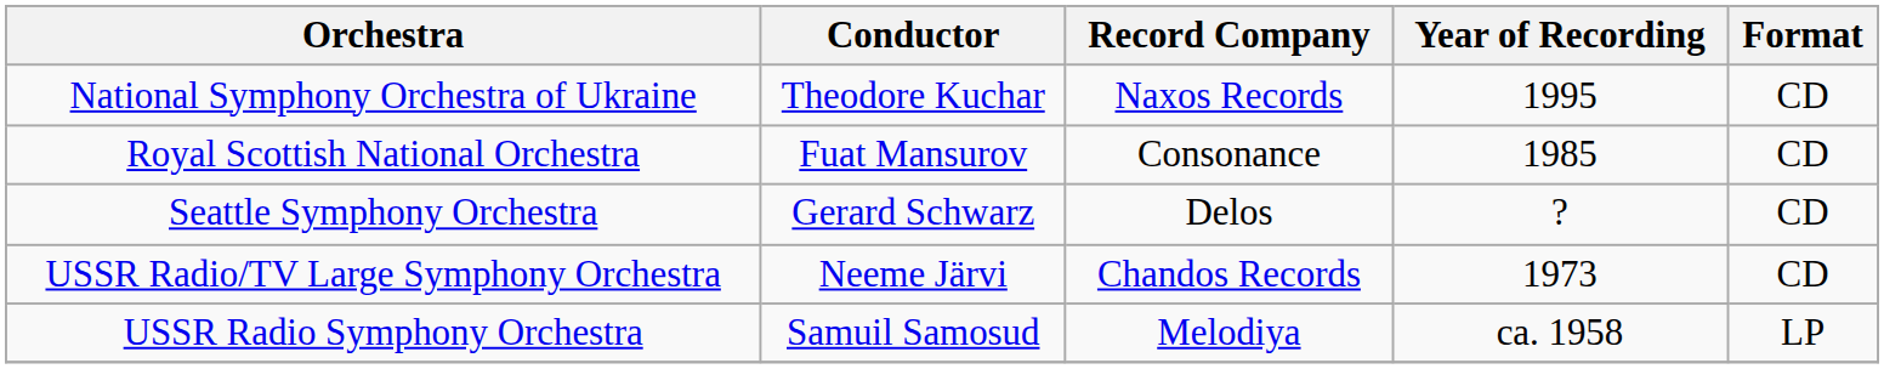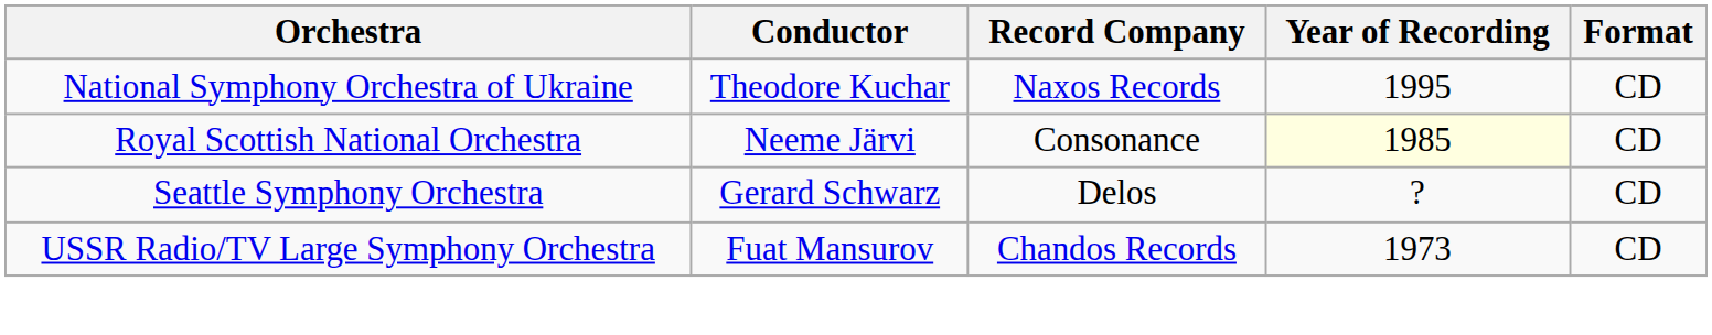 <table class="wikitable" width="800px">
 <tr>
 <th align="center">Orchestra</th>
 <th align="center">Conductor</th>
 <th align="center">Record Company</th>
 <th align="center">Year of Recording</th>
 <th align="center">Format</th>
 </tr>
 <tr>
 <td align="center"><a href='#'>National Symphony Orchestra of Ukraine</a></td>
 <td align="center"><a href='#'>Theodore Kuchar</a></td>
 <td align="center"><a href='#'>Naxos Records</a></td>
 <td align="center">1995</td>
 <td align="center">CD</td>
 </tr>
 <tr>
 <td align="center"><a href='#'>Royal Scottish National Orchestra</a></td>
-<td align="center"><a href='#'>Fuat Mansurov</a></td>
+<td align="center"><a href='#'>Neeme Järvi</a></td>
 <td align="center">Consonance</td>
-<td align="center">1985</td>
+<td align="center" style="background: lightyellow;">1985</td>
 <td align="center">CD</td>
 </tr>
 <tr>
 <td align="center"><a href='#'>Seattle Symphony Orchestra</a></td>
 <td align="center"><a href='#'>Gerard Schwarz</a></td>
 <td align="center">Delos</td>
 <td align="center">?</td>
 <td align="center">CD</td>
 </tr>
 <tr>
 <td align="center"><a href='#'>USSR Radio/TV Large Symphony Orchestra</a></td>
-<td align="center"><a href='#'>Neeme Järvi</a></td>
+<td align="center"><a href='#'>Fuat Mansurov</a></td>
 <td align="center"><a href='#'>Chandos Records</a></td>
 <td align="center">1973</td>
 <td align="center">CD</td>
 </tr>
 <tr>
-<td align="center"><a href='#'>USSR Radio Symphony Orchestra</a></td>
-<td align="center"><a href='#'>Samuil Samosud</a></td>
-<td align="center"><a href='#'>Melodiya</a></td>
-<td align="center">ca. 1958</td>
-<td align="center">LP</td>
-</tr>
-<tr>
 </tr>
 </table>
